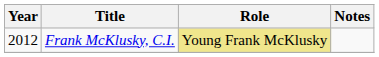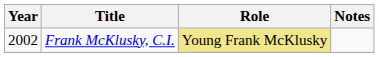 <table class="wikitable sortable">
 <tr>
 <th>Year</th>
 <th>Title</th>
 <th>Role</th>
 <th>Notes</th>
 </tr>
 <tr>
-<td>2012</td>
+<td>2002</td>
 <td><em><a href='#'>Frank McKlusky, C.I.</a></em></td>
 <td style="background: khaki;">Young Frank McKlusky</td>
 <td></td>
 </tr>
 <tr>
 </tr>
 </table>
